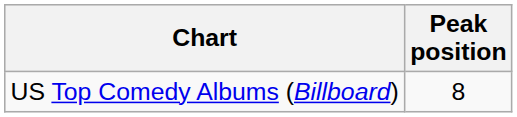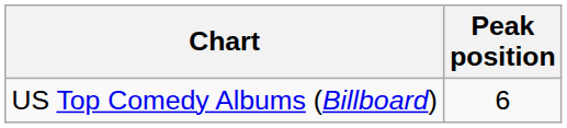 <table class="wikitable sortable">
 <tr>
 <th>Chart</th>
 <th>Peak<br>position</th>
 </tr>
 <tr>
 <td>US <a href='#'>Top Comedy Albums</a> (<em><a href='#'>Billboard</a></em>)</td>
-<td style="text-align:center;">8</td>
+<td style="text-align:center;">6</td>
 </tr>
 </table>
